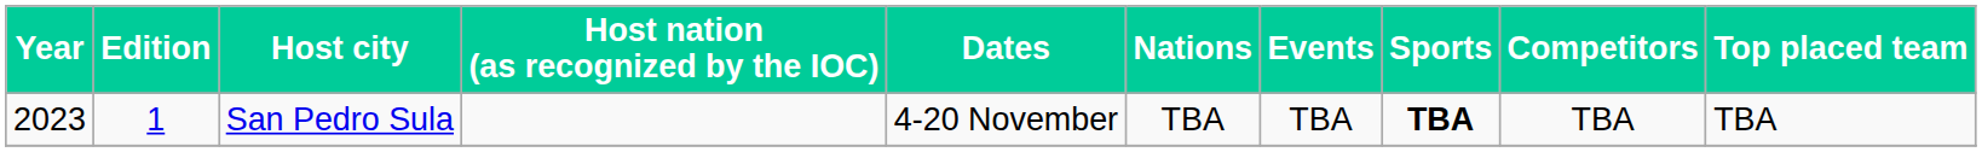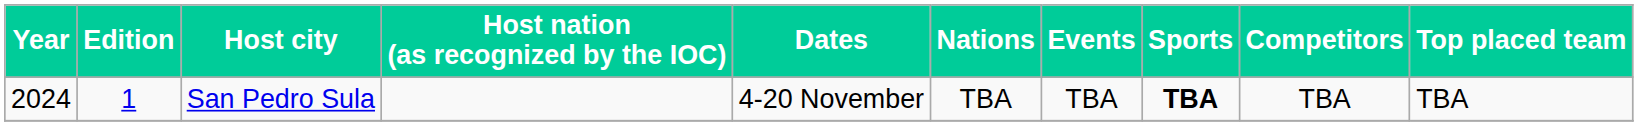 <table class="sortable wikitable" style="font-size: 100%" width=  align="center">
 <tr>
 <th style="background:#00CC99; color:white;">Year</th>
 <th style="background:#00CC99; color:white;">Edition</th>
 <th style="background:#00CC99; color:white;">Host city</th>
 <th style="background:#00CC99; color:white;">Host nation<br>(as recognized by the IOC)</th>
 <th style="background:#00CC99; color:white;">Dates</th>
 <th style="background:#00CC99; color:white;">Nations</th>
 <th style="background:#00CC99; color:white;">Events</th>
 <th style="background:#00CC99; color:white;">Sports</th>
 <th style="background:#00CC99; color:white;">Competitors</th>
 <th style="background:#00CC99; color:white;">Top placed team</th>
 </tr>
 <tr>
-<td align=center>2023</td>
+<td align=center>2024</td>
 <td align=center><a href='#'>1</a></td>
 <td><a href='#'>San Pedro Sula</a></td>
 <td></td>
 <td>4-20 November</td>
 <td align=center>TBA</td>
 <td align=center>TBA</td>
 <td align=center><strong>TBA</strong></td>
 <td align=center>TBA</td>
 <td>TBA</td>
 </tr>
 <tr>
 </tr>
 </table>
